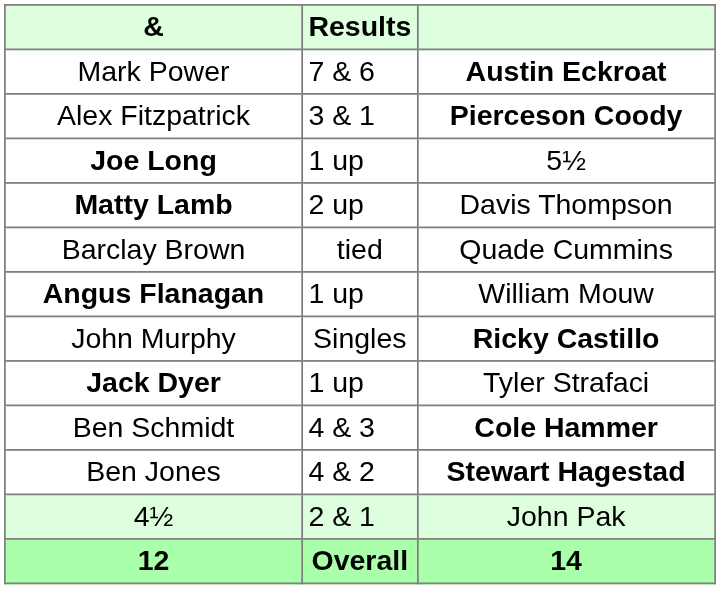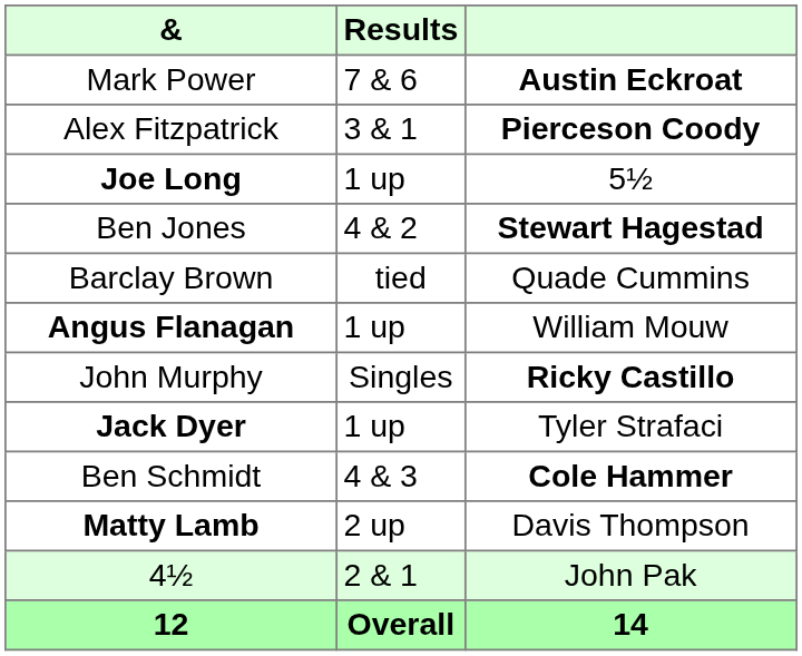 <table border="1" cellpadding="3" style="border-collapse: collapse; text-align:center;">
 <tr style="background:#ddffdd;">
 <th width=160> & </th>
 <th>Results</th>
 <th width=160></th>
 </tr>
 <tr>
 <td>Mark Power</td>
 <td align=left> 7 & 6</td>
 <td><strong>Austin Eckroat</strong></td>
 </tr>
 <tr>
 <td>Alex Fitzpatrick</td>
 <td align=left> 3 & 1</td>
 <td><strong>Pierceson Coody</strong></td>
 </tr>
 <tr>
 <td><strong>Joe Long</strong></td>
 <td align=left> 1 up</td>
 <td>5½</td>
 </tr>
 <tr>
-<td><strong>Matty Lamb</strong></td>
-<td align=left> 2 up</td>
-<td>Davis Thompson</td>
+<td>Ben Jones</td>
+<td align=left> 4 & 2</td>
+<td><strong>Stewart Hagestad</strong></td>
 </tr>
 <tr>
 <td>Barclay Brown</td>
 <td align=center>tied</td>
 <td>Quade Cummins</td>
 </tr>
 <tr>
 <td><strong>Angus Flanagan</strong></td>
 <td align=left> 1 up</td>
 <td>William Mouw</td>
 </tr>
 <tr>
 <td>John Murphy</td>
 <td>Singles</td>
 <td><strong>Ricky Castillo</strong></td>
 </tr>
 <tr>
 <td><strong>Jack Dyer</strong></td>
 <td align=left> 1 up</td>
 <td>Tyler Strafaci</td>
 </tr>
 <tr>
 <td>Ben Schmidt</td>
 <td align=left> 4 & 3</td>
 <td><strong>Cole Hammer</strong></td>
 </tr>
 <tr>
-<td>Ben Jones</td>
-<td align=left> 4 & 2</td>
-<td><strong>Stewart Hagestad</strong></td>
+<td><strong>Matty Lamb</strong></td>
+<td align=left> 2 up</td>
+<td>Davis Thompson</td>
 </tr>
 <tr style="background:#ddffdd;">
 <td>4½</td>
 <td align=left> 2 & 1</td>
 <td>John Pak</td>
 </tr>
 <tr style="background:#aaffaa;">
 <th>12</th>
 <th>Overall</th>
 <th>14</th>
 </tr>
 </table>
